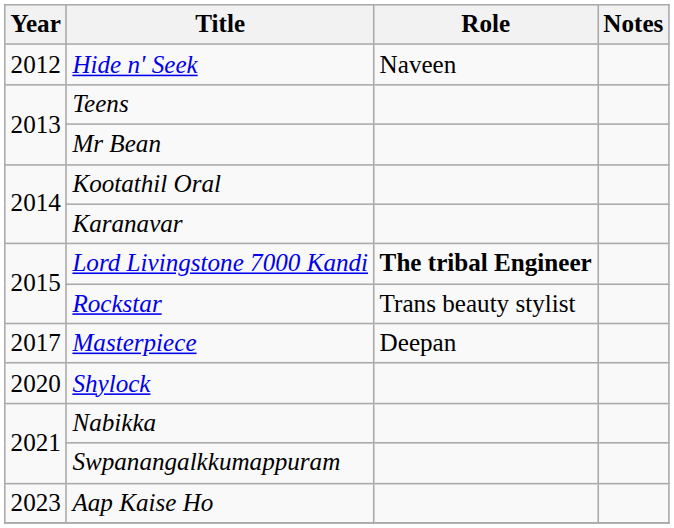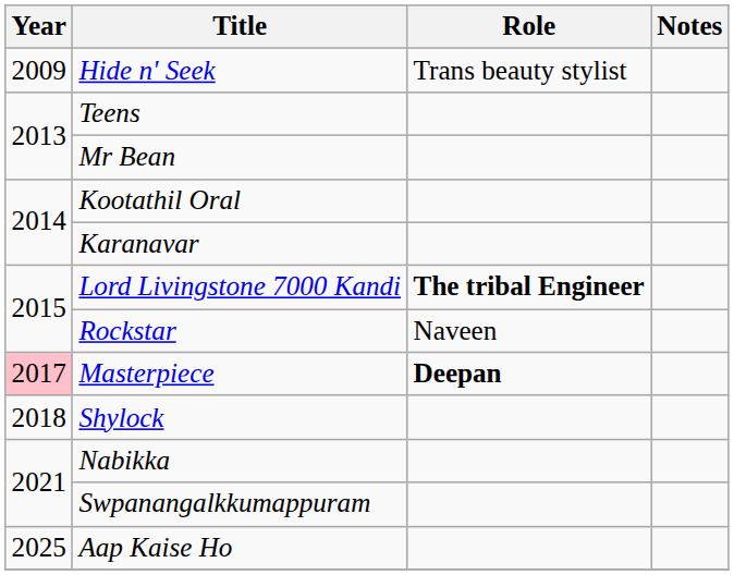 <table class="wikitable sortable">
 <tr>
 <th>Year</th>
 <th>Title</th>
 <th>Role</th>
 <th class="unsortable">Notes</th>
 </tr>
 <tr>
-<td>2012</td>
+<td>2009</td>
 <td><em><a href='#'>Hide n' Seek</a></em></td>
-<td>Naveen</td>
+<td>Trans beauty stylist</td>
 <td></td>
 </tr>
 <tr>
 <td rowspan=2>2013</td>
 <td><em>Teens</em></td>
 <td></td>
 <td></td>
 </tr>
 <tr>
 <td><em>Mr Bean</em></td>
 <td></td>
 <td></td>
 </tr>
 <tr>
 <td rowspan=2>2014</td>
 <td><em>Kootathil Oral</em></td>
 <td></td>
 <td></td>
 </tr>
 <tr>
 <td><em>Karanavar</em></td>
 <td></td>
 <td></td>
 </tr>
 <tr>
 <td rowspan=2>2015</td>
 <td><em><a href='#'>Lord Livingstone 7000 Kandi</a></em></td>
 <td><strong>The tribal Engineer</strong></td>
 <td></td>
 </tr>
 <tr>
 <td><em><a href='#'>Rockstar</a></em></td>
-<td>Trans beauty stylist</td>
+<td>Naveen</td>
 <td></td>
 </tr>
 <tr>
-<td>2017</td>
+<td style="background: pink;">2017</td>
 <td><em><a href='#'>Masterpiece</a></em></td>
-<td>Deepan</td>
+<td><strong>Deepan</strong></td>
 <td></td>
 </tr>
 <tr>
-<td>2020</td>
+<td>2018</td>
 <td><em><a href='#'>Shylock</a></em></td>
 <td></td>
 <td></td>
 </tr>
 <tr>
 <td rowspan=2>2021</td>
 <td><em>Nabikka</em></td>
 <td></td>
 <td></td>
 </tr>
 <tr>
 <td><em>Swpanangalkkumappuram</em></td>
 <td></td>
 <td></td>
 </tr>
 <tr>
-<td>2023</td>
+<td>2025</td>
 <td><em>Aap Kaise Ho</em></td>
 <td></td>
 <td></td>
 </tr>
 <tr>
 </tr>
 </table>
